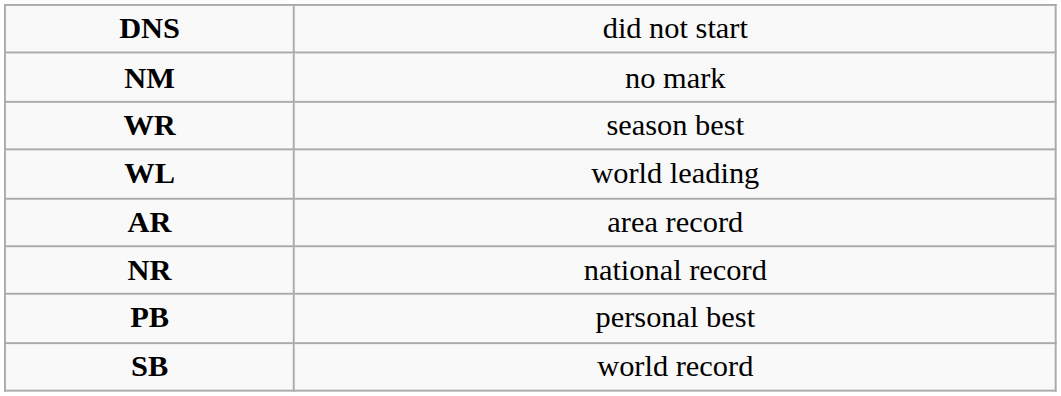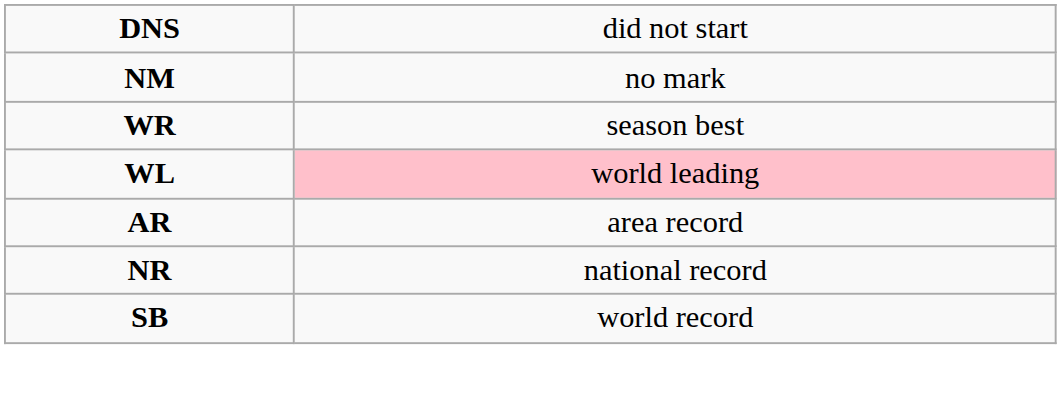 <table class="wikitable" style=" text-align:center; " width="35%">
 <tr>
 <td><strong>DNS</strong></td>
 <td>did not start</td>
 </tr>
 <tr>
 <td><strong>NM</strong></td>
 <td>no mark</td>
 </tr>
 <tr>
 <td><strong>WR</strong></td>
 <td>season best</td>
 </tr>
 <tr>
 <td><strong>WL</strong></td>
-<td>world leading</td>
+<td style="background: pink;">world leading</td>
 </tr>
 <tr>
 <td><strong>AR</strong></td>
 <td>area record</td>
 </tr>
 <tr>
 <td><strong>NR</strong></td>
 <td>national record</td>
 </tr>
 <tr>
-<td><strong>PB</strong></td>
-<td>personal best</td>
-</tr>
-<tr>
 <td><strong>SB</strong></td>
 <td>world record</td>
 </tr>
 </table>
